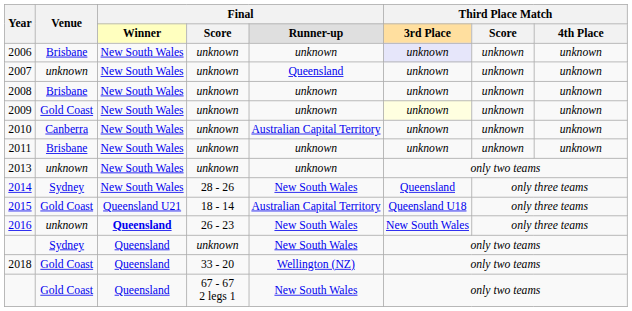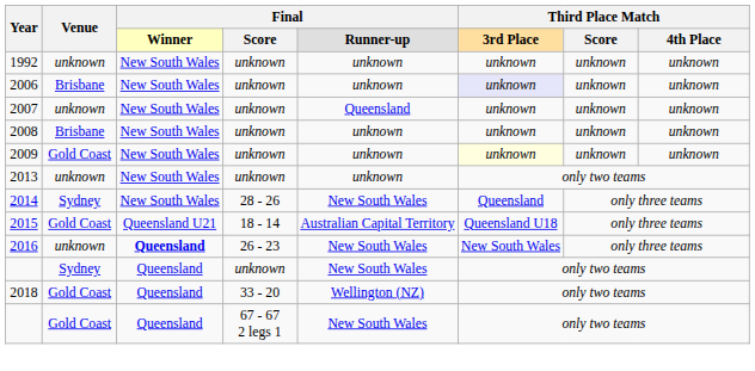 <table class="wikitable" style="font-size: 90%; text-align: center;">
 <tr>
 <th rowspan="2" style="width:5%;">Year</th>
 <th rowspan="2" style="width:10%;">Venue</th>
 <th colspan="3">Final</th>
 <th colspan="3">Third Place Match</th>
 </tr>
 <tr>
 <td style="text-align:center;background:#ffffbf;"><strong>Winner</strong></td>
 <th style="width:10%;">Score</th>
 <td style="text-align:center; background:#dfdfdf;"><strong>Runner-up</strong></td>
 <td style="text-align:center; background:#ffdf9f;"><strong>3rd Place</strong></td>
 <th style="width:10%;">Score</th>
 <th style="width:15%;">4th Place</th>
+</tr>
+<tr>
+<td>1992</td>
+<td><em>unknown</em></td>
+<td><a href='#'>New South Wales</a></td>
+<td><em>unknown</em></td>
+<td><em>unknown</em></td>
+<td><em>unknown</em></td>
+<td><em>unknown</em></td>
+<td><em>unknown</em></td>
 </tr>
 <tr>
 <td>2006</td>
 <td><a href='#'>Brisbane</a></td>
 <td><a href='#'>New South Wales</a></td>
 <td><em>unknown</em></td>
 <td><em>unknown</em></td>
 <td style="background: lavender;"><em>unknown</em></td>
 <td><em>unknown</em></td>
 <td><em>unknown</em></td>
 </tr>
 <tr>
 <td>2007</td>
 <td><em>unknown</em></td>
 <td><a href='#'>New South Wales</a></td>
 <td><em>unknown</em></td>
 <td><a href='#'>Queensland</a></td>
 <td><em>unknown</em></td>
 <td><em>unknown</em></td>
 <td><em>unknown</em></td>
 </tr>
 <tr>
 <td>2008</td>
 <td><a href='#'>Brisbane</a></td>
 <td><a href='#'>New South Wales</a></td>
 <td><em>unknown</em></td>
 <td><em>unknown</em></td>
 <td><em>unknown</em></td>
 <td><em>unknown</em></td>
 <td><em>unknown</em></td>
 </tr>
 <tr>
 <td>2009</td>
 <td><a href='#'>Gold Coast</a></td>
 <td><a href='#'>New South Wales</a></td>
 <td><em>unknown</em></td>
 <td><em>unknown</em></td>
 <td style="background: lightyellow;"><em>unknown</em></td>
-<td><em>unknown</em></td>
-<td><em>unknown</em></td>
-</tr>
-<tr>
-<td>2010</td>
-<td><a href='#'>Canberra</a></td>
-<td><a href='#'>New South Wales</a></td>
-<td><em>unknown</em></td>
-<td><a href='#'>Australian Capital Territory</a></td>
-<td><em>unknown</em></td>
-<td><em>unknown</em></td>
-<td><em>unknown</em></td>
-</tr>
-<tr>
-<td>2011</td>
-<td><a href='#'>Brisbane</a></td>
-<td><a href='#'>New South Wales</a></td>
-<td><em>unknown</em></td>
-<td><em>unknown</em></td>
-<td><em>unknown</em></td>
 <td><em>unknown</em></td>
 <td><em>unknown</em></td>
 </tr>
 <tr>
 <td>2013</td>
 <td><em>unknown</em></td>
 <td><a href='#'>New South Wales</a></td>
 <td><em>unknown</em></td>
 <td><em>unknown</em></td>
 <td colspan=3><em>only two teams</em></td>
 </tr>
 <tr>
 <td><a href='#'>2014</a></td>
 <td><a href='#'>Sydney</a></td>
 <td><a href='#'>New South Wales</a></td>
 <td>28 - 26</td>
 <td><a href='#'>New South Wales</a></td>
 <td><a href='#'>Queensland</a></td>
 <td colspan=2><em>only three teams</em></td>
 </tr>
 <tr>
 <td><a href='#'>2015</a></td>
 <td><a href='#'>Gold Coast</a></td>
 <td><a href='#'>Queensland U21</a></td>
 <td>18 - 14</td>
 <td><a href='#'>Australian Capital Territory</a></td>
 <td><a href='#'>Queensland U18</a></td>
 <td colspan=2><em>only three teams</em></td>
 </tr>
 <tr>
 <td><a href='#'>2016</a></td>
 <td><em>unknown</em></td>
 <td><strong><a href='#'>Queensland</a></strong></td>
 <td>26 - 23</td>
 <td><a href='#'>New South Wales</a></td>
 <td><a href='#'>New South Wales</a></td>
 <td colspan=2><em>only three teams</em></td>
 </tr>
 <tr>
 <td></td>
 <td><a href='#'>Sydney</a></td>
 <td><a href='#'>Queensland</a></td>
 <td><em>unknown</em></td>
 <td><a href='#'>New South Wales</a></td>
 <td colspan=3><em>only two teams</em></td>
 </tr>
 <tr>
 <td>2018</td>
 <td><a href='#'>Gold Coast</a></td>
 <td><a href='#'>Queensland</a></td>
 <td>33 - 20</td>
 <td><a href='#'>Wellington (NZ)</a></td>
 <td colspan=3><em>only two teams</em></td>
 </tr>
 <tr>
 <td></td>
 <td><a href='#'>Gold Coast</a></td>
 <td><a href='#'>Queensland</a></td>
 <td>67 - 67<br>2 legs 1</td>
 <td><a href='#'>New South Wales</a></td>
 <td colspan=3><em>only two teams</em></td>
 </tr>
 </table>
